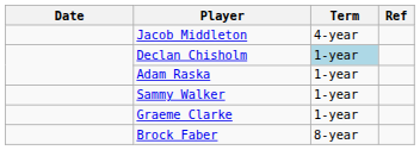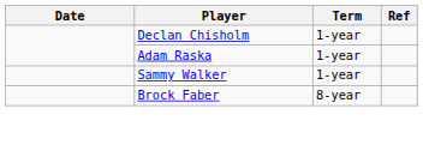 <table class="wikitable">
 <tr>
 <th style="width: 10em;">Date</th>
 <th style="width: 14em;">Player</th>
 <th style="width: 5em;">Term</th>
 <th style="width: 2.5em;">Ref</th>
 </tr>
 <tr>
-<td></td>
-<td><a href='#'>Jacob Middleton</a></td>
-<td>4-year</td>
-<td></td>
-</tr>
-<tr>
 <td rowspan=2></td>
 <td><a href='#'>Declan Chisholm</a></td>
-<td style="background: lightblue;">1-year</td>
+<td>1-year</td>
 <td></td>
 </tr>
 <tr>
 <td><a href='#'>Adam Raska</a></td>
 <td>1-year</td>
 <td></td>
 </tr>
 <tr>
 <td></td>
 <td><a href='#'>Sammy Walker</a></td>
 <td>1-year</td>
 <td></td>
 </tr>
 <tr>
 <td></td>
-<td><a href='#'>Graeme Clarke</a></td>
-<td>1-year</td>
-<td></td>
-</tr>
-<tr>
-<td></td>
 <td><a href='#'>Brock Faber</a></td>
 <td>8-year</td>
 <td></td>
 </tr>
 </table>
